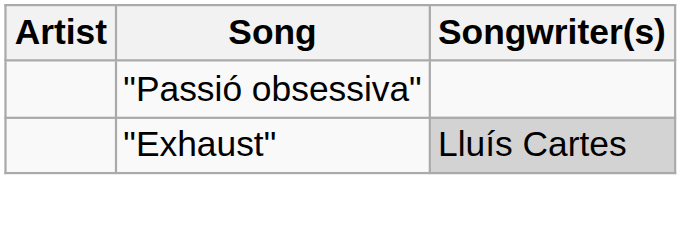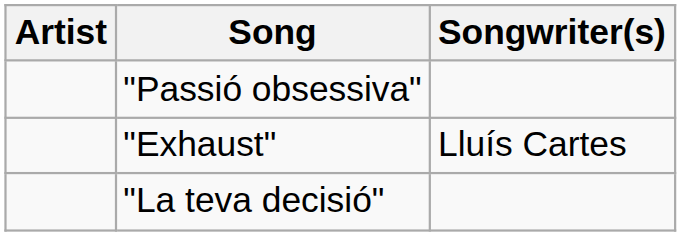 <table class="sortable wikitable" style="margin: 1em auto 1em auto">
 <tr>
 <th>Artist</th>
 <th>Song</th>
 <th>Songwriter(s)</th>
 </tr>
 <tr>
 <td></td>
 <td>"Passió obsessiva"</td>
 <td></td>
 </tr>
 <tr>
 <td></td>
 <td>"Exhaust"</td>
-<td style="background: lightgrey;">Lluís Cartes</td>
+<td>Lluís Cartes</td>
+</tr>
+<tr>
+<td></td>
+<td>"La teva decisió"</td>
+<td></td>
 </tr>
 </table>
